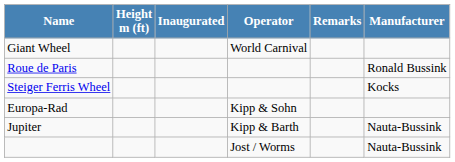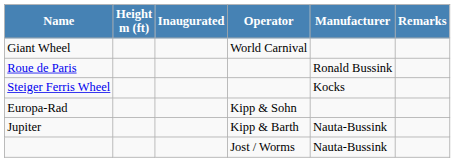 <table class="wikitable sortable">
 <tr>
 <th style="color:white;font-weight:bold;background-color:steelblue">Name</th>
 <th style="color:white;font-weight:bold;background-color:steelblue">Height<br>m (ft)</th>
 <th style="color:white;font-weight:bold;background-color:steelblue">Inaugurated</th>
 <th style="color:white;font-weight:bold;background-color:steelblue">Operator</th>
+<th style="color:white;font-weight:bold;background-color:steelblue">Manufacturer</th>
 <th style="color:white;font-weight:bold;background-color:steelblue">Remarks</th>
-<th style="color:white;font-weight:bold;background-color:steelblue">Manufacturer</th>
 </tr>
 <tr>
 <td>Giant Wheel</td>
 <td></td>
 <td></td>
 <td>World Carnival</td>
 <td></td>
 <td></td>
 </tr>
 <tr>
 <td><a href='#'>Roue de Paris</a></td>
 <td></td>
 <td></td>
 <td></td>
+<td>Ronald Bussink</td>
 <td></td>
-<td>Ronald Bussink</td>
 </tr>
 <tr>
 <td><a href='#'>Steiger Ferris Wheel</a></td>
 <td></td>
 <td></td>
 <td></td>
+<td>Kocks</td>
 <td><small></small></td>
-<td>Kocks</td>
 </tr>
 <tr>
 <td>Europa-Rad</td>
 <td></td>
 <td></td>
 <td>Kipp & Sohn</td>
 <td></td>
 <td></td>
 </tr>
 <tr>
 <td>Jupiter</td>
 <td></td>
 <td></td>
 <td>Kipp & Barth</td>
+<td>Nauta-Bussink</td>
 <td></td>
-<td>Nauta-Bussink</td>
 </tr>
 <tr>
 <td></td>
 <td></td>
 <td></td>
 <td>Jost / Worms</td>
+<td>Nauta-Bussink</td>
 <td></td>
-<td>Nauta-Bussink</td>
 </tr>
 </table>
